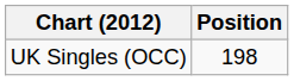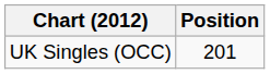 <table class="wikitable">
 <tr>
 <th>Chart (2012)</th>
 <th>Position</th>
 </tr>
 <tr>
 <td>UK Singles (OCC)</td>
-<td style="text-align:center">198</td>
+<td style="text-align:center">201</td>
 </tr>
 </table>
